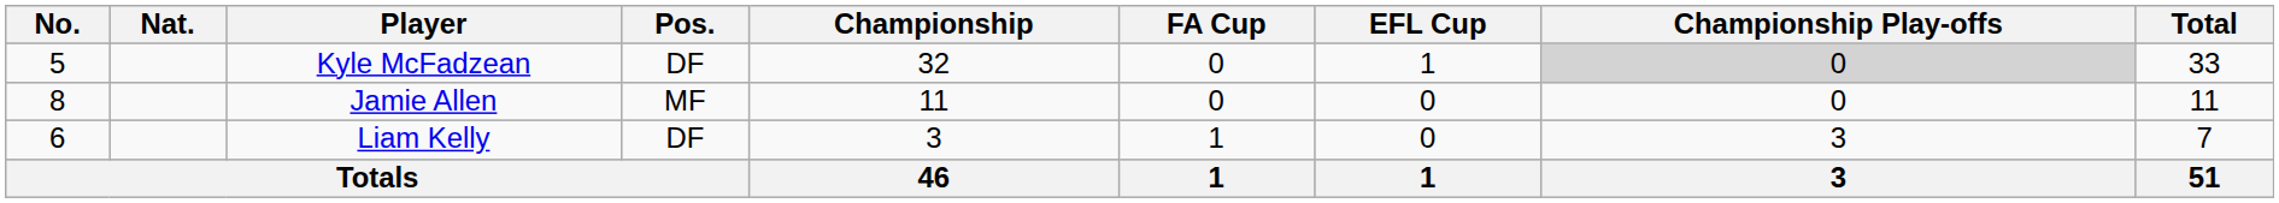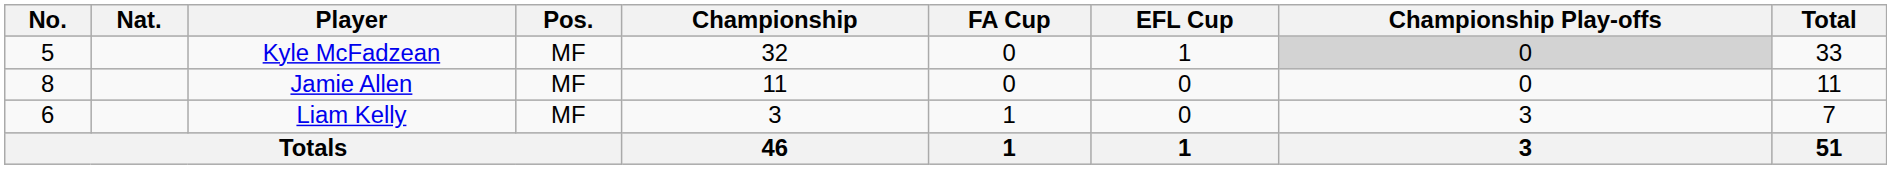 <table class="wikitable sortable alternance" style="font-size:100%; text-align:center; line-height:14px; width:100%;">
 <tr>
 <th>No.</th>
 <th>Nat.</th>
 <th>Player</th>
 <th>Pos.</th>
 <th>Championship</th>
 <th>FA Cup</th>
 <th>EFL Cup</th>
 <th>Championship Play-offs</th>
 <th>Total</th>
 </tr>
 <tr>
 <td>5</td>
 <td></td>
 <td><a href='#'>Kyle McFadzean</a></td>
-<td>DF</td>
+<td>MF</td>
 <td>32</td>
 <td>0</td>
 <td>1</td>
 <td style="background: lightgrey;">0</td>
 <td>33</td>
 </tr>
 <tr>
 <td>8</td>
 <td></td>
 <td><a href='#'>Jamie Allen</a></td>
 <td>MF</td>
 <td>11</td>
 <td>0</td>
 <td>0</td>
 <td>0</td>
 <td>11</td>
 </tr>
 <tr>
 <td>6</td>
 <td></td>
 <td><a href='#'>Liam Kelly</a></td>
-<td>DF</td>
+<td>MF</td>
 <td>3</td>
 <td>1</td>
 <td>0</td>
 <td>3</td>
 <td>7</td>
 </tr>
 <tr class="sortbottom">
 <th colspan="4">Totals</th>
 <th>46</th>
 <th>1</th>
 <th>1</th>
 <th>3</th>
 <th>51</th>
 </tr>
 </table>
